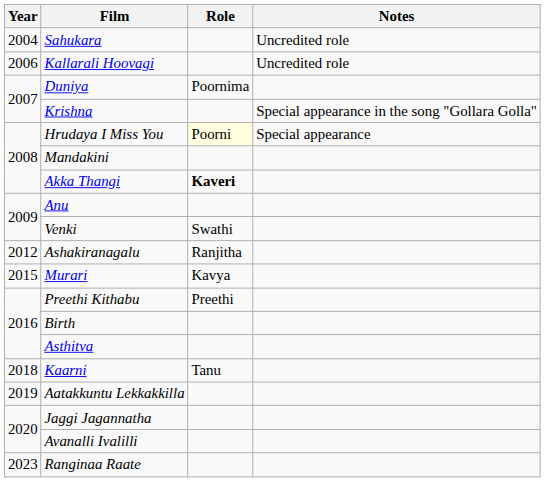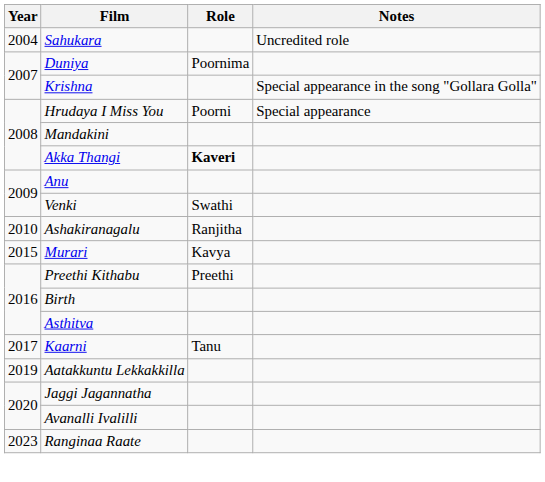 <table class="wikitable sortable">
 <tr>
 <th>Year</th>
 <th>Film</th>
 <th>Role</th>
 <th>Notes</th>
 </tr>
 <tr>
 <td>2004</td>
 <td><em><a href='#'>Sahukara</a></em></td>
-<td></td>
-<td>Uncredited role</td>
-</tr>
-<tr>
-<td>2006</td>
-<td><em><a href='#'>Kallarali Hoovagi</a></em></td>
 <td></td>
 <td>Uncredited role</td>
 </tr>
 <tr>
 <td rowspan="2">2007</td>
 <td><em><a href='#'>Duniya</a></em></td>
 <td>Poornima</td>
 <td></td>
 </tr>
 <tr>
 <td><em><a href='#'>Krishna</a></em></td>
 <td></td>
 <td>Special appearance in the song "Gollara Golla"</td>
 </tr>
 <tr>
 <td rowspan="3">2008</td>
 <td><em>Hrudaya I Miss You</em></td>
-<td style="background: lightyellow;">Poorni</td>
+<td>Poorni</td>
 <td>Special appearance</td>
 </tr>
 <tr>
 <td><em>Mandakini</em></td>
 <td></td>
 <td></td>
 </tr>
 <tr>
 <td><em><a href='#'>Akka Thangi</a></em></td>
 <td><strong>Kaveri</strong></td>
 <td></td>
 </tr>
 <tr>
 <td rowspan="2">2009</td>
 <td><em><a href='#'>Anu</a></em></td>
 <td></td>
 <td></td>
 </tr>
 <tr>
 <td><em>Venki</em></td>
 <td>Swathi</td>
 <td></td>
 </tr>
 <tr>
-<td>2012</td>
+<td>2010</td>
 <td><em>Ashakiranagalu</em></td>
 <td>Ranjitha</td>
 <td></td>
 </tr>
 <tr>
 <td>2015</td>
 <td><em><a href='#'>Murari</a></em></td>
 <td>Kavya</td>
 <td></td>
 </tr>
 <tr>
 <td rowspan="3">2016</td>
 <td><em>Preethi Kithabu</em></td>
 <td>Preethi</td>
 <td></td>
 </tr>
 <tr>
 <td><em>Birth</em></td>
 <td></td>
 <td></td>
 </tr>
 <tr>
 <td><em><a href='#'>Asthitva</a></em></td>
 <td></td>
 <td></td>
 </tr>
 <tr>
-<td>2018</td>
+<td>2017</td>
 <td><em><a href='#'>Kaarni</a></em></td>
 <td>Tanu</td>
 <td></td>
 </tr>
 <tr>
 <td>2019</td>
 <td><em>Aatakkuntu Lekkakkilla</em></td>
 <td></td>
 <td></td>
 </tr>
 <tr>
 <td rowspan="2">2020</td>
 <td><em>Jaggi Jagannatha</em></td>
 <td></td>
 <td></td>
 </tr>
 <tr>
 <td><em>Avanalli Ivalilli</em></td>
 <td></td>
 <td></td>
 </tr>
 <tr>
 <td>2023</td>
 <td><em>Ranginaa Raate</em></td>
 <td></td>
 <td></td>
 </tr>
 </table>
